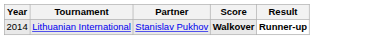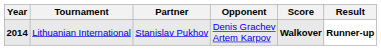 <table class="sortable wikitable" style="font-size: 90%;">
 <tr>
 <th>Year</th>
 <th>Tournament</th>
 <th>Partner</th>
+<th>Opponent</th>
 <th>Score</th>
 <th>Result</th>
 </tr>
 <tr style="background:#E9E9E9">
-<td align="center">2014</td>
+<td align="center"><strong>2014</strong></td>
 <td align="left"><a href='#'>Lithuanian International</a></td>
 <td align="left"> <a href='#'>Stanislav Pukhov</a></td>
+<td align="left"> <a href='#'>Denis Grachev</a><br> <a href='#'>Artem Karpov</a></td>
 <td align="left"><strong>Walkover</strong></td>
 <td style="text-align:left; background:white"> <strong>Runner-up</strong></td>
 </tr>
 </table>
